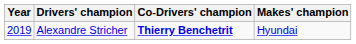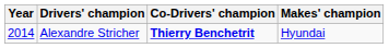 <table class="wikitable">
 <tr>
 <th>Year</th>
 <th>Drivers' champion</th>
 <th>Co-Drivers' champion</th>
 <th>Makes' champion</th>
 </tr>
 <tr>
-<td><a href='#'>2019</a></td>
+<td><a href='#'>2014</a></td>
 <td> <a href='#'>Alexandre Stricher</a></td>
 <td><strong> <a href='#'>Thierry Benchetrit</a></strong></td>
 <td> <a href='#'>Hyundai</a></td>
 </tr>
 </table>
